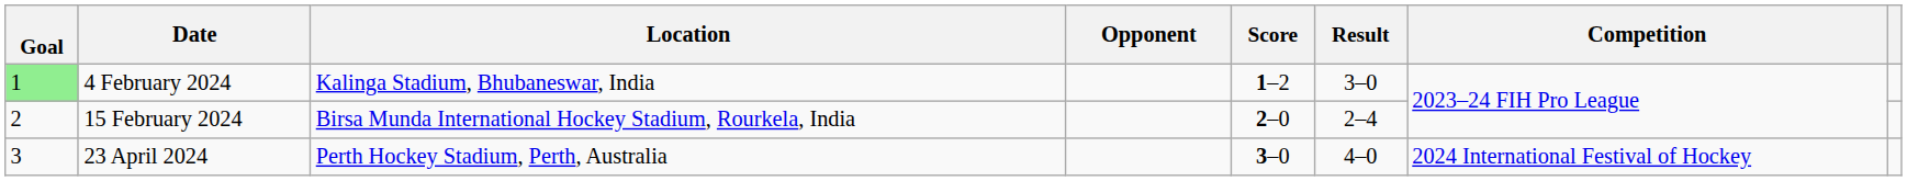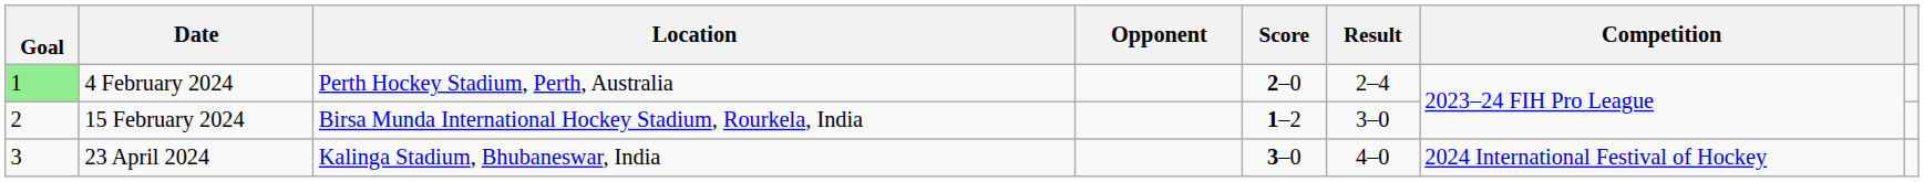 <table class="wikitable sortable" style="font-size:90%" width=97%>
 <tr>
 <th style="font-size:95%;" data-sort-type=number><br>Goal</th>
 <th align=center>Date</th>
 <th>Location</th>
 <th width=100>Opponent</th>
 <th data-sort-type="number" style="font-size:95%">Score</th>
 <th data-sort-type="number" style="font-size:95%">Result</th>
 <th>Competition</th>
 <th></th>
 </tr>
 <tr>
 <td style="background: lightgreen;">1</td>
 <td>4 February 2024</td>
-<td><a href='#'>Kalinga Stadium</a>, <a href='#'>Bhubaneswar</a>, India</td>
+<td><a href='#'>Perth Hockey Stadium</a>, <a href='#'>Perth</a>, Australia</td>
 <td></td>
-<td align="center"><strong>1</strong>–2</td>
-<td align="center">3–0</td>
+<td align="center"><strong>2</strong>–0</td>
+<td align="center">2–4</td>
 <td rowspan=2><a href='#'>2023–24 FIH Pro League</a></td>
 <td></td>
 </tr>
 <tr>
 <td>2</td>
 <td>15 February 2024</td>
 <td><a href='#'>Birsa Munda International Hockey Stadium</a>, <a href='#'>Rourkela</a>, India</td>
 <td></td>
-<td align="center"><strong>2</strong>–0</td>
-<td align="center">2–4</td>
+<td align="center"><strong>1</strong>–2</td>
+<td align="center">3–0</td>
 <td></td>
 </tr>
 <tr>
 <td>3</td>
 <td>23 April 2024</td>
-<td><a href='#'>Perth Hockey Stadium</a>, <a href='#'>Perth</a>, Australia</td>
+<td><a href='#'>Kalinga Stadium</a>, <a href='#'>Bhubaneswar</a>, India</td>
 <td></td>
 <td align="center"><strong>3</strong>–0</td>
 <td align="center">4–0</td>
 <td><a href='#'>2024 International Festival of Hockey</a></td>
 <td></td>
 </tr>
 </table>
